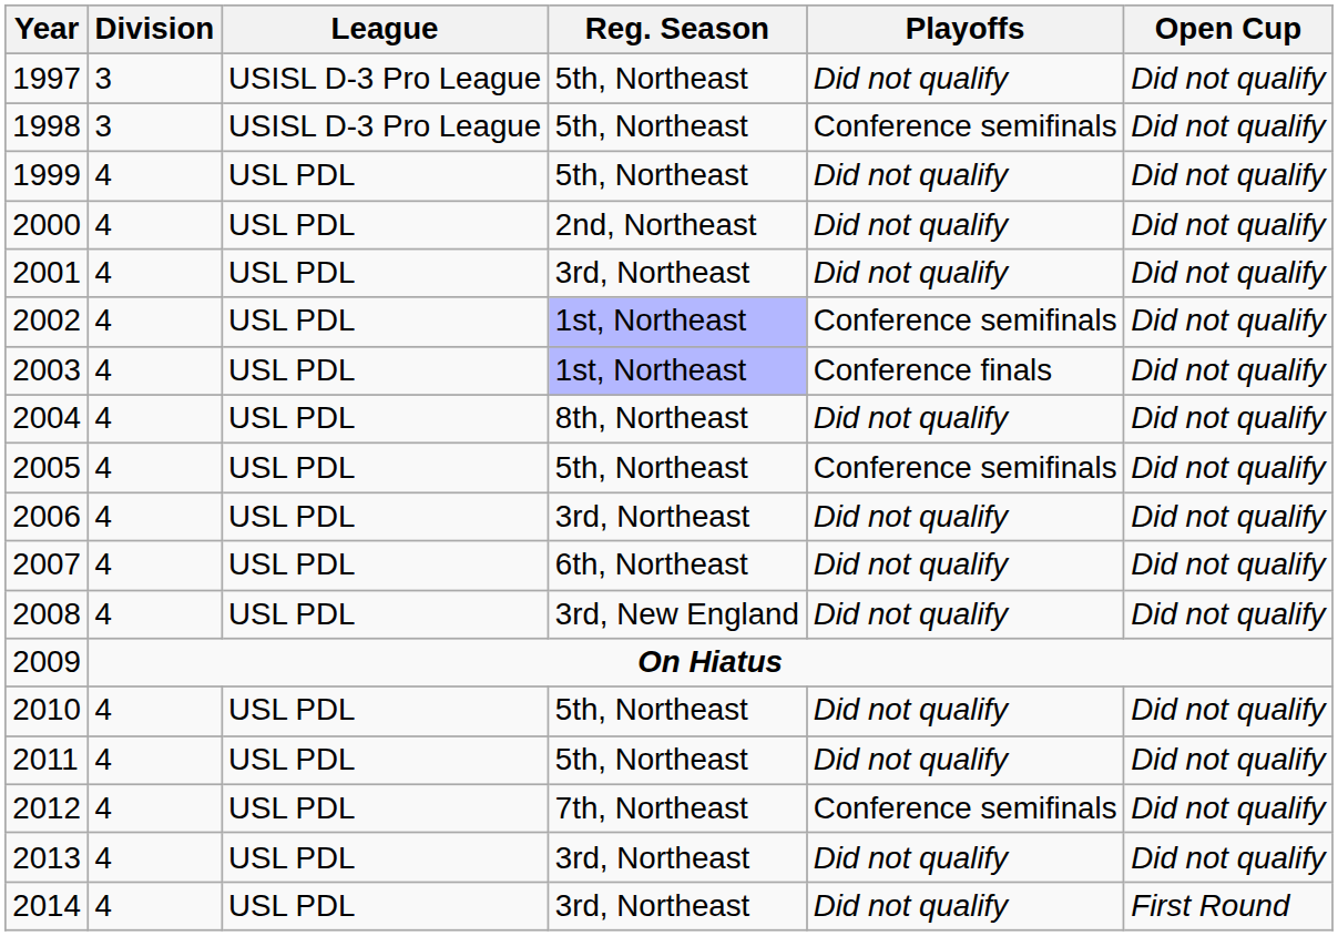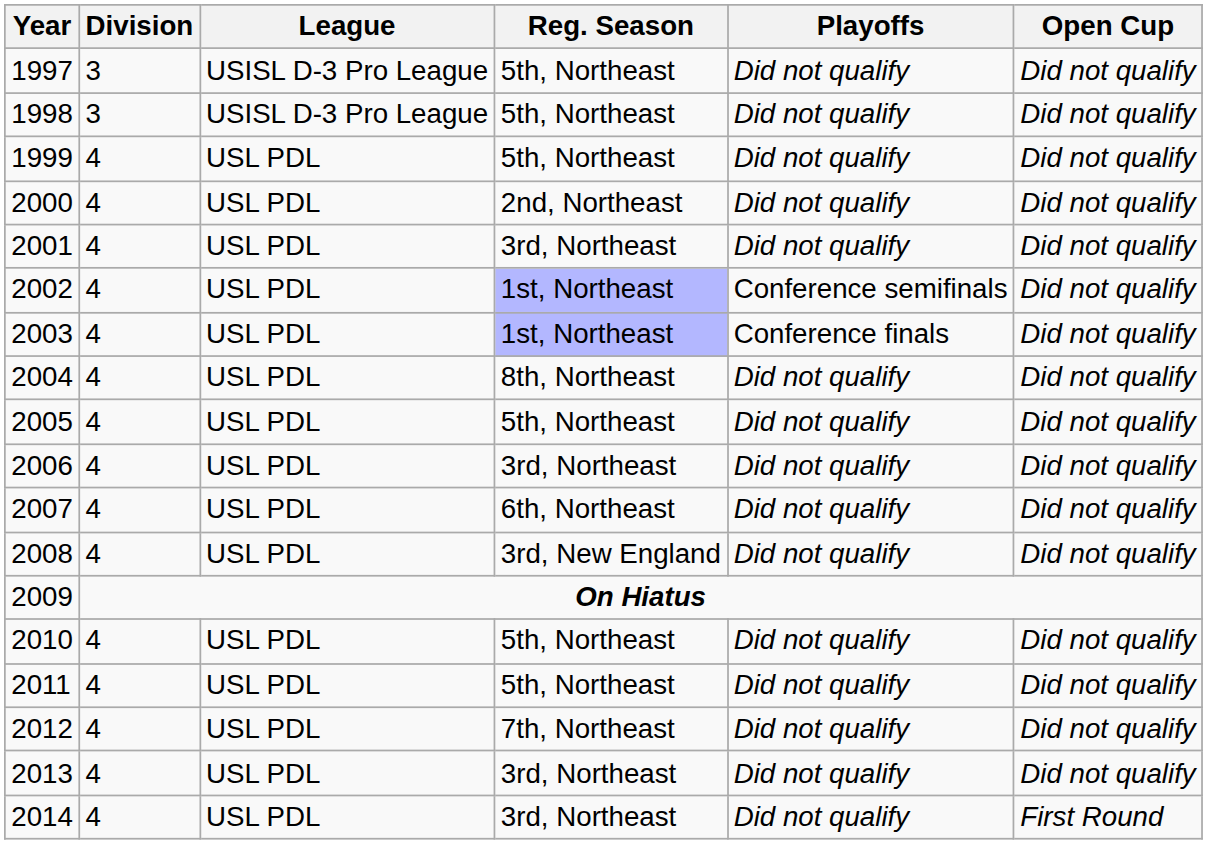 <table class="wikitable">
 <tr>
 <th>Year</th>
 <th>Division</th>
 <th>League</th>
 <th>Reg. Season</th>
 <th>Playoffs</th>
 <th>Open Cup</th>
 </tr>
 <tr>
 <td>1997</td>
 <td>3</td>
 <td>USISL D-3 Pro League</td>
 <td>5th, Northeast</td>
 <td><em>Did not qualify</em></td>
 <td><em>Did not qualify</em></td>
 </tr>
 <tr>
 <td>1998</td>
 <td>3</td>
 <td>USISL D-3 Pro League</td>
 <td>5th, Northeast</td>
-<td>Conference semifinals</td>
+<td><em>Did not qualify</em></td>
 <td><em>Did not qualify</em></td>
 </tr>
 <tr>
 <td>1999</td>
 <td>4</td>
 <td>USL PDL</td>
 <td>5th, Northeast</td>
 <td><em>Did not qualify</em></td>
 <td><em>Did not qualify</em></td>
 </tr>
 <tr>
 <td>2000</td>
 <td>4</td>
 <td>USL PDL</td>
 <td>2nd, Northeast</td>
 <td><em>Did not qualify</em></td>
 <td><em>Did not qualify</em></td>
 </tr>
 <tr>
 <td>2001</td>
 <td>4</td>
 <td>USL PDL</td>
 <td>3rd, Northeast</td>
 <td><em>Did not qualify</em></td>
 <td><em>Did not qualify</em></td>
 </tr>
 <tr>
 <td>2002</td>
 <td>4</td>
 <td>USL PDL</td>
 <td style="background:#b3b7ff;">1st, Northeast</td>
 <td>Conference semifinals</td>
 <td><em>Did not qualify</em></td>
 </tr>
 <tr>
 <td>2003</td>
 <td>4</td>
 <td>USL PDL</td>
 <td style="background:#b3b7ff;">1st, Northeast</td>
 <td>Conference finals</td>
 <td><em>Did not qualify</em></td>
 </tr>
 <tr>
 <td>2004</td>
 <td>4</td>
 <td>USL PDL</td>
 <td>8th, Northeast</td>
 <td><em>Did not qualify</em></td>
 <td><em>Did not qualify</em></td>
 </tr>
 <tr>
 <td>2005</td>
 <td>4</td>
 <td>USL PDL</td>
 <td>5th, Northeast</td>
-<td>Conference semifinals</td>
+<td><em>Did not qualify</em></td>
 <td><em>Did not qualify</em></td>
 </tr>
 <tr>
 <td>2006</td>
 <td>4</td>
 <td>USL PDL</td>
 <td>3rd, Northeast</td>
 <td><em>Did not qualify</em></td>
 <td><em>Did not qualify</em></td>
 </tr>
 <tr>
 <td>2007</td>
 <td>4</td>
 <td>USL PDL</td>
 <td>6th, Northeast</td>
 <td><em>Did not qualify</em></td>
 <td><em>Did not qualify</em></td>
 </tr>
 <tr>
 <td>2008</td>
 <td>4</td>
 <td>USL PDL</td>
 <td>3rd, New England</td>
 <td><em>Did not qualify</em></td>
 <td><em>Did not qualify</em></td>
 </tr>
 <tr>
 <td>2009</td>
 <td rowspan=1 colspan=7 align=center><strong><em>On Hiatus</em></strong></td>
 </tr>
 <tr>
 <td>2010</td>
 <td>4</td>
 <td>USL PDL</td>
 <td>5th, Northeast</td>
 <td><em>Did not qualify</em></td>
 <td><em>Did not qualify</em></td>
 </tr>
 <tr>
 <td>2011</td>
 <td>4</td>
 <td>USL PDL</td>
 <td>5th, Northeast</td>
 <td><em>Did not qualify</em></td>
 <td><em>Did not qualify</em></td>
 </tr>
 <tr>
 <td>2012</td>
 <td>4</td>
 <td>USL PDL</td>
 <td>7th, Northeast</td>
-<td>Conference semifinals</td>
+<td><em>Did not qualify</em></td>
 <td><em>Did not qualify</em></td>
 </tr>
 <tr>
 <td>2013</td>
 <td>4</td>
 <td>USL PDL</td>
 <td>3rd, Northeast</td>
 <td><em>Did not qualify</em></td>
 <td><em>Did not qualify</em></td>
 </tr>
 <tr>
 <td>2014</td>
 <td>4</td>
 <td>USL PDL</td>
 <td>3rd, Northeast</td>
 <td><em>Did not qualify</em></td>
 <td><em>First Round</em></td>
 </tr>
 </table>
